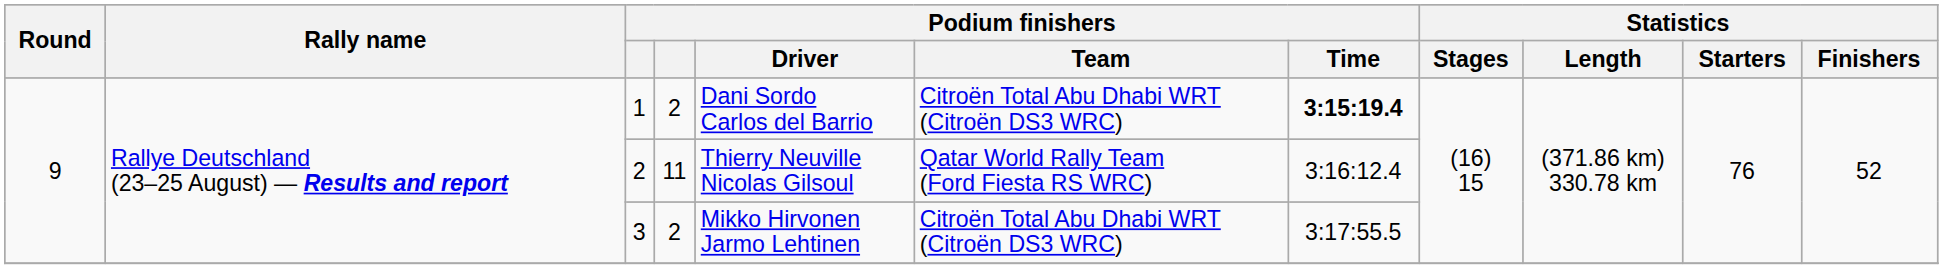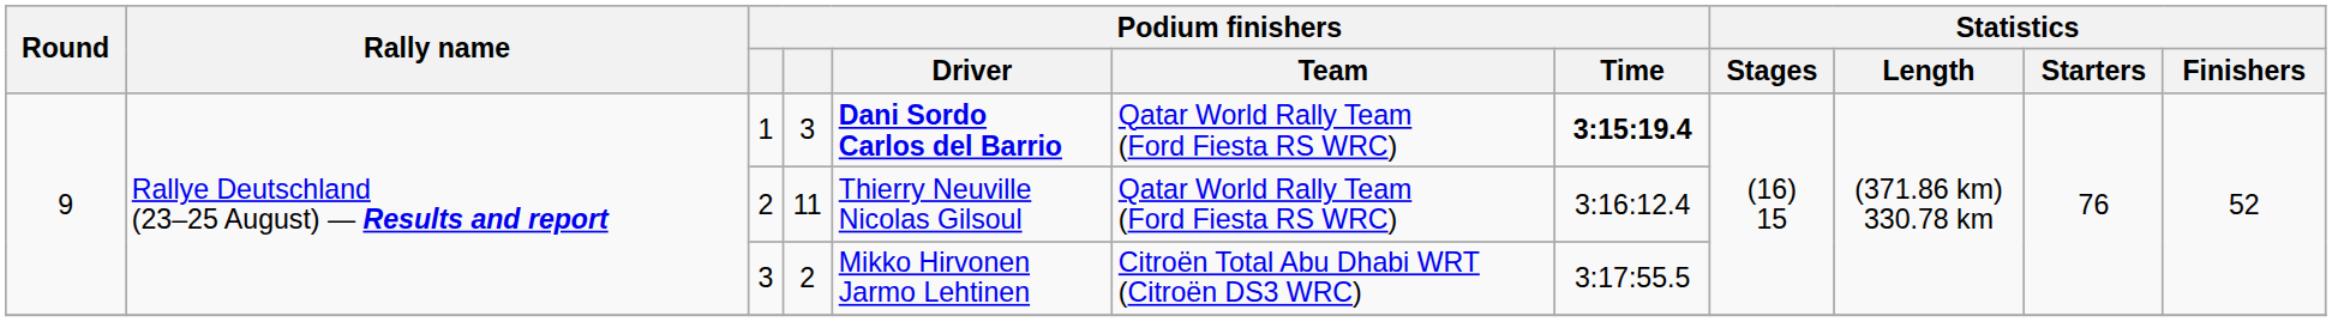 <table class="wikitable" width=90% style="font-size:85%;">
 <tr>
 <th rowspan=2>Round</th>
 <th style="width:22em" rowspan=2>Rally name</th>
 <th colspan=5>Podium finishers</th>
 <th colspan=4>Statistics</th>
 </tr>
 <tr>
 <th></th>
 <th></th>
 <th>Driver</th>
 <th>Team</th>
 <th>Time</th>
 <th>Stages</th>
 <th>Length</th>
 <th>Starters</th>
 <th>Finishers</th>
 </tr>
 <tr>
 <td rowspan=3 align=center>9</td>
 <td rowspan=3 nowrap> <a href='#'>Rallye Deutschland</a><br>(23–25 August) — <strong><em><a href='#'>Results and report</a></em></strong></td>
 <td align=center>1</td>
-<td align=center>2</td>
-<td nowrap> <a href='#'>Dani Sordo</a><br> <a href='#'>Carlos del Barrio</a></td>
-<td nowrap> <a href='#'>Citroën Total Abu Dhabi WRT</a><br> (<a href='#'>Citroën DS3 WRC</a>)</td>
+<td align=center>3</td>
+<td nowrap><strong> <a href='#'>Dani Sordo</a><br> <a href='#'>Carlos del Barrio</a></strong></td>
+<td nowrap> <a href='#'>Qatar World Rally Team</a><br> (<a href='#'>Ford Fiesta RS WRC</a>)</td>
 <td align=center><strong>3:15:19.4</strong></td>
 <td rowspan=3 align=center>(16)<br>15</td>
 <td rowspan=3 align=center>(371.86 km)<br>330.78 km</td>
 <td rowspan=3 align=center>76</td>
 <td rowspan=3 align=center>52</td>
 </tr>
 <tr>
 <td align=center>2</td>
 <td align=center>11</td>
 <td nowrap> <a href='#'>Thierry Neuville</a><br> <a href='#'>Nicolas Gilsoul</a></td>
 <td nowrap> <a href='#'>Qatar World Rally Team</a><br> (<a href='#'>Ford Fiesta RS WRC</a>)</td>
 <td align=center>3:16:12.4</td>
 </tr>
 <tr>
 <td align=center>3</td>
 <td align=center>2</td>
 <td nowrap> <a href='#'>Mikko Hirvonen</a><br> <a href='#'>Jarmo Lehtinen</a></td>
 <td nowrap> <a href='#'>Citroën Total Abu Dhabi WRT</a><br> (<a href='#'>Citroën DS3 WRC</a>)</td>
 <td align=center>3:17:55.5</td>
 </tr>
 <tr>
 </tr>
 </table>
